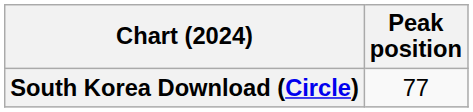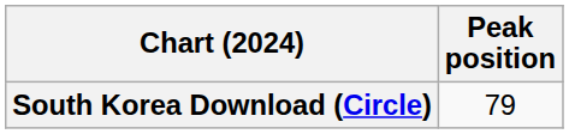 <table class="wikitable sortable plainrowheaders" style="text-align:center">
 <tr>
 <th scope="col">Chart (2024)</th>
 <th scope="col">Peak<br>position</th>
 </tr>
 <tr>
 <th scope="row">South Korea Download (<a href='#'>Circle</a>)</th>
-<td>77</td>
+<td>79</td>
 </tr>
 </table>
